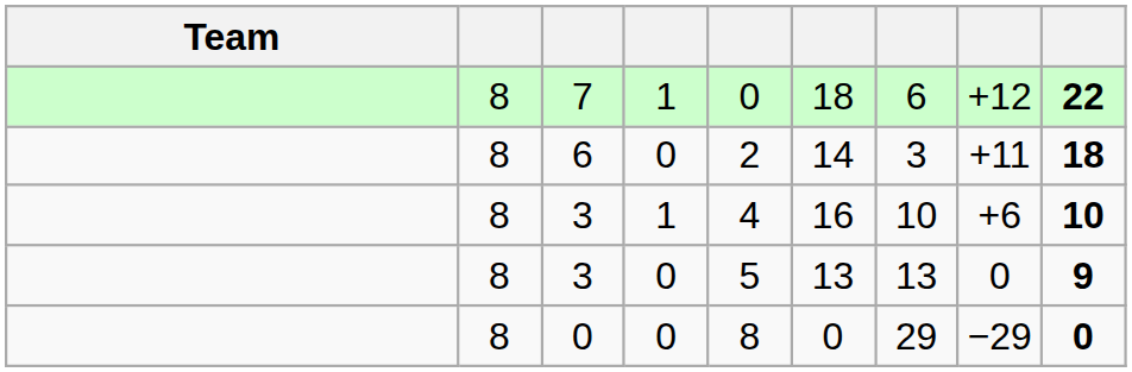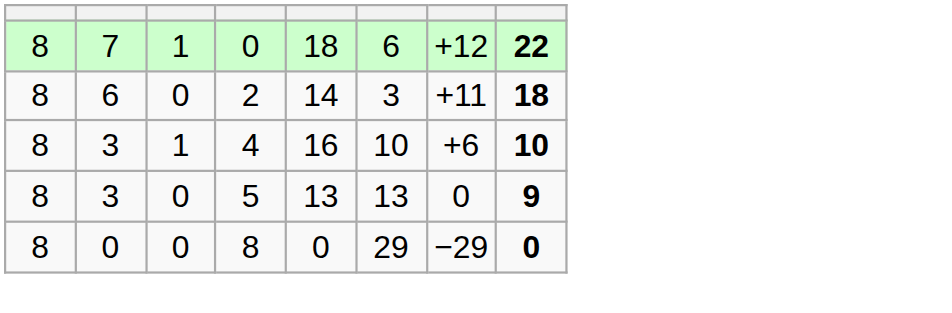 <table class="wikitable" style="text-align:center; font-size:90%">
 <tr>
-<th width=165>Team</th>
 <th width=25></th>
 <th width=25></th>
 <th width=25></th>
 <th width=25></th>
 <th width=25></th>
 <th width=25></th>
 <th width=25></th>
 <th width=25></th>
 </tr>
 <tr style="background:#cfc;">
-<td align=left></td>
 <td>8</td>
 <td>7</td>
 <td>1</td>
 <td>0</td>
 <td>18</td>
 <td>6</td>
 <td>+12</td>
 <td><strong>22</strong></td>
 </tr>
 <tr>
-<td align=left></td>
 <td>8</td>
 <td>6</td>
 <td>0</td>
 <td>2</td>
 <td>14</td>
 <td>3</td>
 <td>+11</td>
 <td><strong>18</strong></td>
 </tr>
 <tr>
-<td align=left></td>
 <td>8</td>
 <td>3</td>
 <td>1</td>
 <td>4</td>
 <td>16</td>
 <td>10</td>
 <td>+6</td>
 <td><strong>10</strong></td>
 </tr>
 <tr>
-<td align=left></td>
 <td>8</td>
 <td>3</td>
 <td>0</td>
 <td>5</td>
 <td>13</td>
 <td>13</td>
 <td>0</td>
 <td><strong>9</strong></td>
 </tr>
 <tr>
-<td align=left></td>
 <td>8</td>
 <td>0</td>
 <td>0</td>
 <td>8</td>
 <td>0</td>
 <td>29</td>
 <td>−29</td>
 <td><strong>0</strong></td>
 </tr>
 </table>
